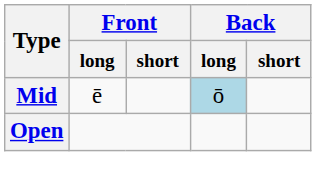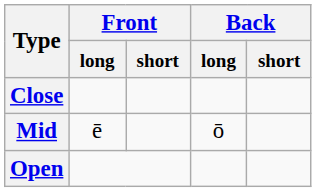 <table class="wikitable">
 <tr>
 <th rowspan="2">Type</th>
 <th colspan="2"><a href='#'>Front</a></th>
 <th colspan="2"><a href='#'>Back</a></th>
 </tr>
 <tr style="text-align:center;">
 <th> <small>long</small> </th>
 <th> <small>short</small> </th>
 <th> <small>long</small> </th>
 <th> <small>short</small> </th>
 </tr>
 <tr style="text-align:center;">
+<th><a href='#'>Close</a></th>
+<td></td>
+<td></td>
+<td></td>
+<td></td>
+</tr>
+<tr style="text-align:center;">
 <th><a href='#'>Mid</a></th>
 <td>ē</td>
 <td></td>
-<td style="background: lightblue;">ō</td>
+<td>ō</td>
 <td></td>
 </tr>
 <tr style="text-align:center;">
 <th><a href='#'>Open</a></th>
 <td colspan="2"></td>
 <td></td>
 <td></td>
 </tr>
 </table>
